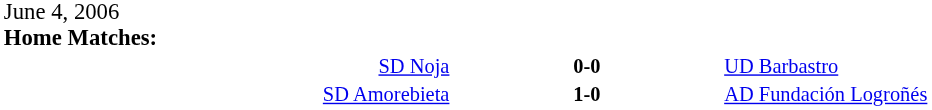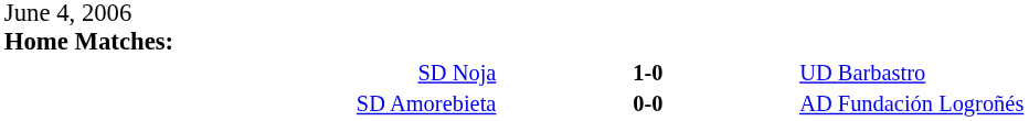 <table width=100% cellspacing=1>
 <tr>
 <th width=20%></th>
 <th width=12%></th>
 <th width=20%></th>
 <th></th>
 </tr>
 <tr>
 <td>June 4, 2006<br><strong>Home Matches:</strong></td>
 </tr>
 <tr style=font-size:90%>
 <td align=right><a href='#'>SD Noja</a></td>
-<td align=center><strong>0-0</strong></td>
+<td align=center><strong>1-0</strong></td>
 <td><a href='#'>UD Barbastro</a></td>
 </tr>
 <tr style=font-size:90%>
 <td align=right><a href='#'>SD Amorebieta</a></td>
-<td align=center><strong>1-0</strong></td>
+<td align=center><strong>0-0</strong></td>
 <td><a href='#'>AD Fundación Logroñés</a></td>
 </tr>
 </table>
